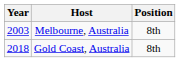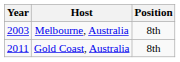 <table class="wikitable" style="text-align: center;">
 <tr>
 <th>Year</th>
 <th>Host</th>
 <th>Position</th>
 </tr>
 <tr>
 <td><a href='#'>2003</a></td>
 <td> <a href='#'>Melbourne</a>, <a href='#'>Australia</a></td>
 <td>8th</td>
 </tr>
 <tr>
-<td><a href='#'>2018</a></td>
+<td><a href='#'>2011</a></td>
 <td> <a href='#'>Gold Coast</a>, <a href='#'>Australia</a></td>
 <td>8th</td>
 </tr>
 </table>
